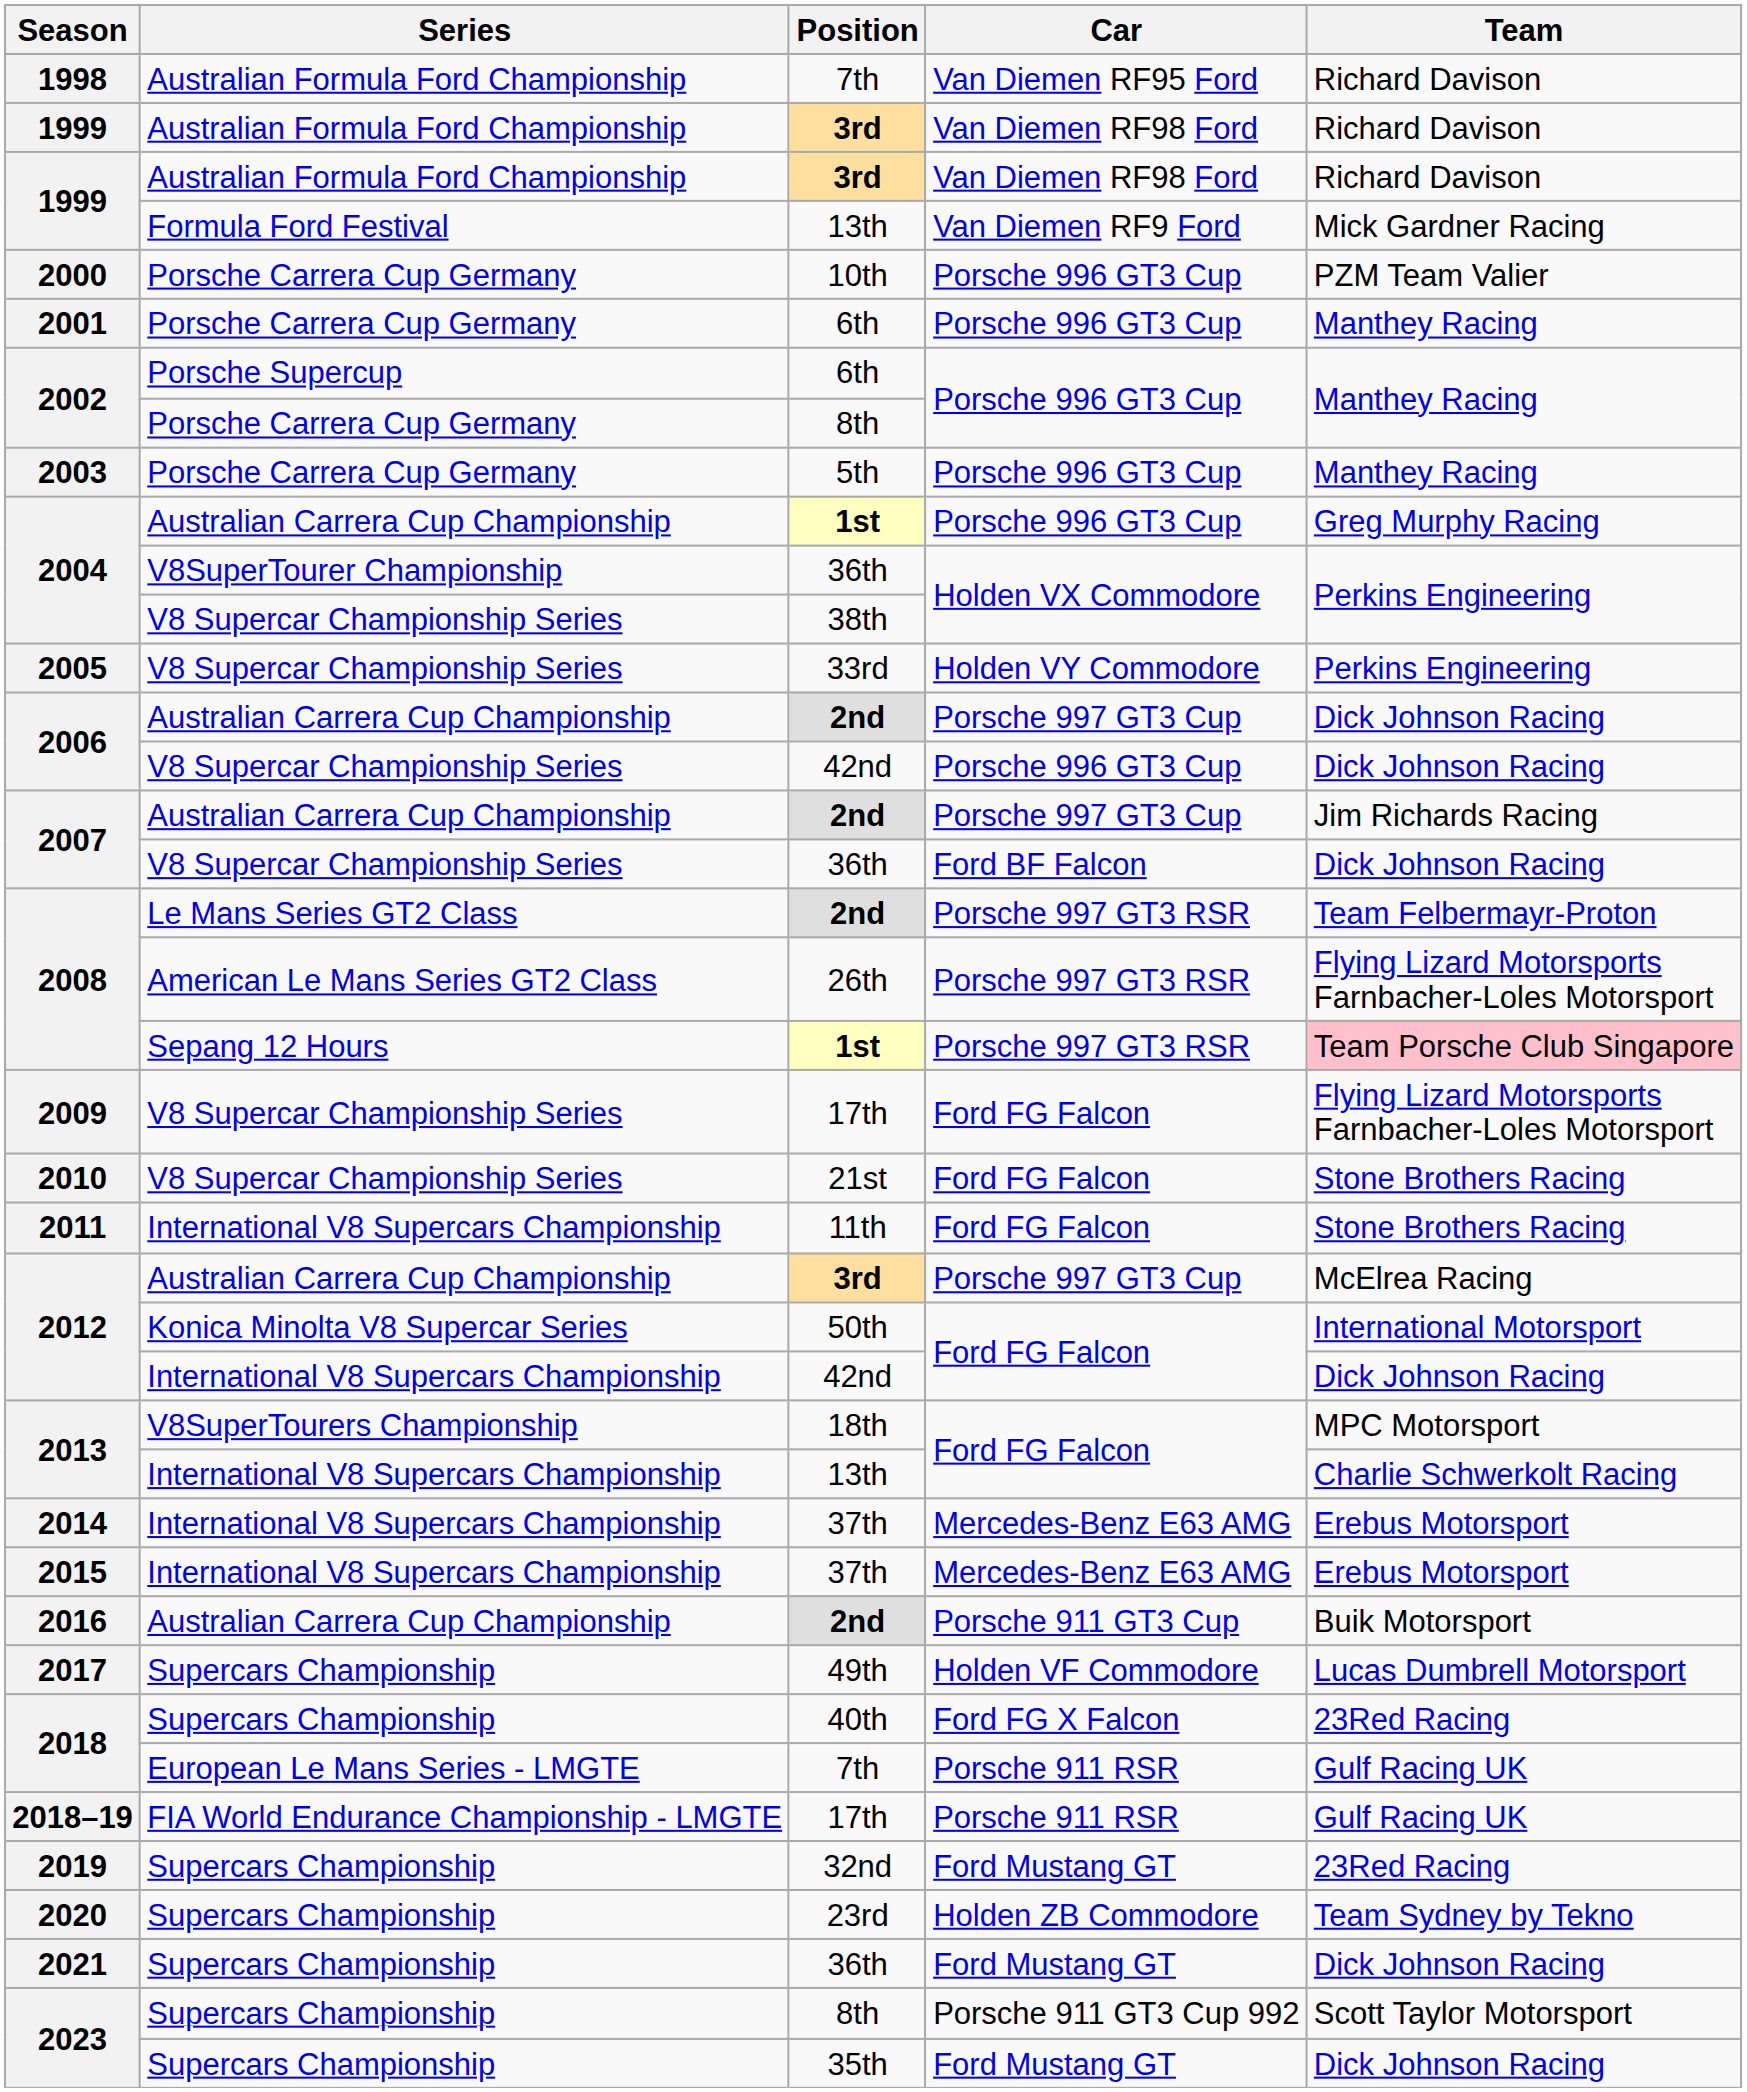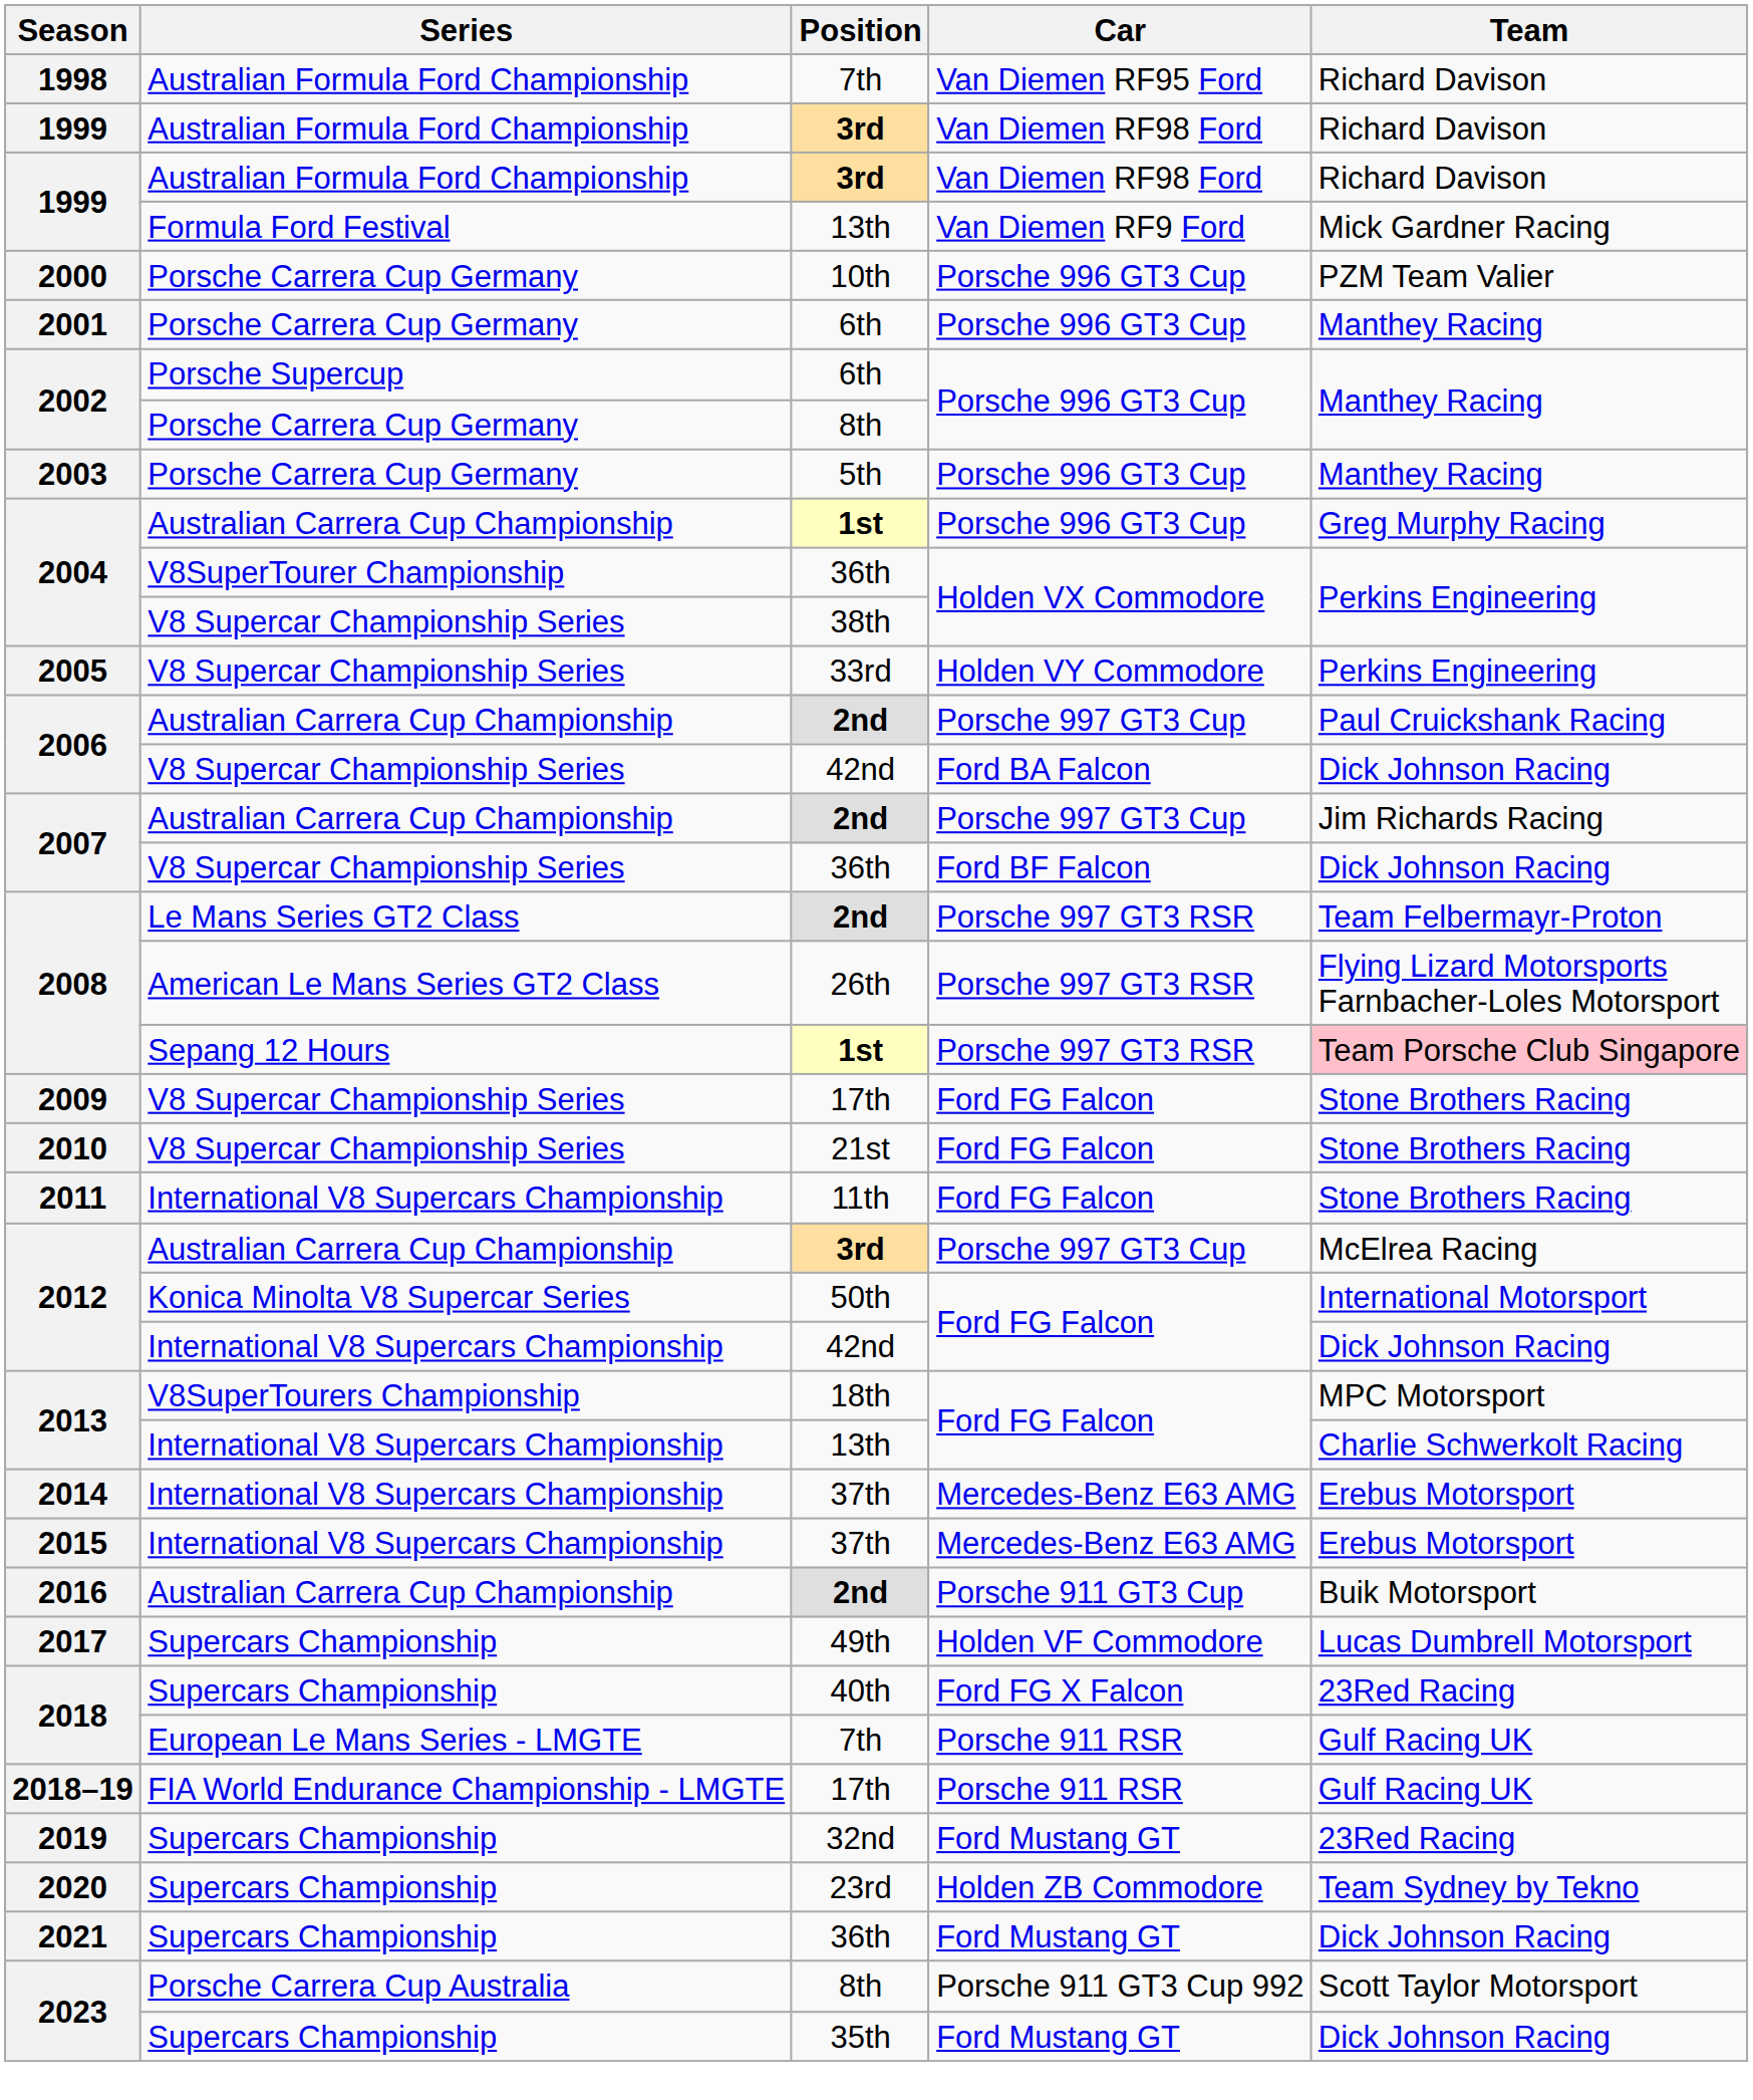 <table class="wikitable" style="font-size: 95%;">
 <tr>
 <th>Season</th>
 <th>Series</th>
 <th>Position</th>
 <th>Car</th>
 <th>Team</th>
 </tr>
 <tr>
 <th>1998</th>
 <td><a href='#'>Australian Formula Ford Championship</a></td>
 <td align="center">7th</td>
 <td><a href='#'>Van Diemen</a> RF95 <a href='#'>Ford</a></td>
 <td>Richard Davison</td>
 </tr>
 <tr>
 <th>1999</th>
 <td><a href='#'>Australian Formula Ford Championship</a></td>
 <td align="center" style="background: #ffdf9f"><strong>3rd</strong></td>
 <td><a href='#'>Van Diemen</a> RF98 <a href='#'>Ford</a></td>
 <td>Richard Davison</td>
 </tr>
 <tr>
 <th rowspan=2>1999</th>
 <td><a href='#'>Australian Formula Ford Championship</a></td>
 <td align="center" style="background: #ffdf9f"><strong>3rd</strong></td>
 <td><a href='#'>Van Diemen</a> RF98 <a href='#'>Ford</a></td>
 <td>Richard Davison</td>
 </tr>
 <tr>
 <td><a href='#'>Formula Ford Festival</a></td>
 <td align="center">13th</td>
 <td><a href='#'>Van Diemen</a> RF9 <a href='#'>Ford</a></td>
 <td>Mick Gardner Racing</td>
 </tr>
 <tr>
 <th>2000</th>
 <td><a href='#'>Porsche Carrera Cup Germany</a></td>
 <td align="center">10th</td>
 <td><a href='#'>Porsche 996 GT3 Cup</a></td>
 <td>PZM Team Valier</td>
 </tr>
 <tr>
 <th>2001</th>
 <td><a href='#'>Porsche Carrera Cup Germany</a></td>
 <td align="center">6th</td>
 <td><a href='#'>Porsche 996 GT3 Cup</a></td>
 <td><a href='#'>Manthey Racing</a></td>
 </tr>
 <tr>
 <th rowspan=2>2002</th>
 <td><a href='#'>Porsche Supercup</a></td>
 <td align="center">6th</td>
 <td rowspan=2><a href='#'>Porsche 996 GT3 Cup</a></td>
 <td rowspan=2><a href='#'>Manthey Racing</a></td>
 </tr>
 <tr>
 <td><a href='#'>Porsche Carrera Cup Germany</a></td>
 <td align="center">8th</td>
 </tr>
 <tr>
 <th>2003</th>
 <td><a href='#'>Porsche Carrera Cup Germany</a></td>
 <td align="center">5th</td>
 <td><a href='#'>Porsche 996 GT3 Cup</a></td>
 <td><a href='#'>Manthey Racing</a></td>
 </tr>
 <tr>
 <th rowspan=3>2004</th>
 <td><a href='#'>Australian Carrera Cup Championship</a></td>
 <td align="center" style="background: #ffffbf"><strong>1st</strong></td>
 <td><a href='#'>Porsche 996 GT3 Cup</a></td>
 <td><a href='#'>Greg Murphy Racing</a></td>
 </tr>
 <tr>
 <td><a href='#'>V8SuperTourer Championship</a></td>
 <td align="center">36th</td>
 <td rowspan=2><a href='#'>Holden VX Commodore</a></td>
 <td rowspan=2><a href='#'>Perkins Engineering</a></td>
 </tr>
 <tr>
 <td><a href='#'>V8 Supercar Championship Series</a></td>
 <td align="center">38th</td>
 </tr>
 <tr>
 <th>2005</th>
 <td><a href='#'>V8 Supercar Championship Series</a></td>
 <td align="center">33rd</td>
 <td><a href='#'>Holden VY Commodore</a></td>
 <td><a href='#'>Perkins Engineering</a></td>
 </tr>
 <tr>
 <th rowspan=2>2006</th>
 <td><a href='#'>Australian Carrera Cup Championship</a></td>
 <td align="center" style="background: #dfdfdf"><strong>2nd</strong></td>
 <td><a href='#'>Porsche 997 GT3 Cup</a></td>
-<td><a href='#'>Dick Johnson Racing</a></td>
+<td><a href='#'>Paul Cruickshank Racing</a></td>
 </tr>
 <tr>
 <td><a href='#'>V8 Supercar Championship Series</a></td>
 <td align="center">42nd</td>
-<td><a href='#'>Porsche 996 GT3 Cup</a></td>
+<td><a href='#'>Ford BA Falcon</a></td>
 <td><a href='#'>Dick Johnson Racing</a></td>
 </tr>
 <tr>
 <th rowspan=2>2007</th>
 <td><a href='#'>Australian Carrera Cup Championship</a></td>
 <td align="center" style="background: #dfdfdf"><strong>2nd</strong></td>
 <td><a href='#'>Porsche 997 GT3 Cup</a></td>
 <td>Jim Richards Racing</td>
 </tr>
 <tr>
 <td><a href='#'>V8 Supercar Championship Series</a></td>
 <td align="center">36th</td>
 <td><a href='#'>Ford BF Falcon</a></td>
 <td><a href='#'>Dick Johnson Racing</a></td>
 </tr>
 <tr>
 <th rowspan=3>2008</th>
 <td><a href='#'>Le Mans Series GT2 Class</a></td>
 <td align="center" style="background: #dfdfdf"><strong>2nd</strong></td>
 <td><a href='#'>Porsche 997 GT3 RSR</a></td>
 <td><a href='#'>Team Felbermayr-Proton</a></td>
 </tr>
 <tr>
 <td><a href='#'>American Le Mans Series GT2 Class</a></td>
 <td align="center">26th</td>
 <td><a href='#'>Porsche 997 GT3 RSR</a></td>
 <td><a href='#'>Flying Lizard Motorsports</a><br>Farnbacher-Loles Motorsport</td>
 </tr>
 <tr>
 <td><a href='#'>Sepang 12 Hours</a></td>
 <td align="center" style="background: #ffffbf"><strong>1st</strong></td>
 <td><a href='#'>Porsche 997 GT3 RSR</a></td>
 <td style="background: pink;">Team Porsche Club Singapore</td>
 </tr>
 <tr>
 <th>2009</th>
 <td><a href='#'>V8 Supercar Championship Series</a></td>
 <td align="center">17th</td>
 <td><a href='#'>Ford FG Falcon</a></td>
-<td><a href='#'>Flying Lizard Motorsports</a><br>Farnbacher-Loles Motorsport</td>
+<td><a href='#'>Stone Brothers Racing</a></td>
 </tr>
 <tr>
 <th>2010</th>
 <td><a href='#'>V8 Supercar Championship Series</a></td>
 <td align="center">21st</td>
 <td><a href='#'>Ford FG Falcon</a></td>
 <td><a href='#'>Stone Brothers Racing</a></td>
 </tr>
 <tr>
 <th>2011</th>
 <td><a href='#'>International V8 Supercars Championship</a></td>
 <td align="center">11th</td>
 <td><a href='#'>Ford FG Falcon</a></td>
 <td><a href='#'>Stone Brothers Racing</a></td>
 </tr>
 <tr>
 <th rowspan=3>2012</th>
 <td><a href='#'>Australian Carrera Cup Championship</a></td>
 <td align="center" style="background: #ffdf9f"><strong>3rd</strong></td>
 <td><a href='#'>Porsche 997 GT3 Cup</a></td>
 <td>McElrea Racing</td>
 </tr>
 <tr>
 <td><a href='#'>Konica Minolta V8 Supercar Series</a></td>
 <td align="center">50th</td>
 <td rowspan=2><a href='#'>Ford FG Falcon</a></td>
 <td><a href='#'>International Motorsport</a></td>
 </tr>
 <tr>
 <td><a href='#'>International V8 Supercars Championship</a></td>
 <td align="center">42nd</td>
 <td><a href='#'>Dick Johnson Racing</a></td>
 </tr>
 <tr>
 <th rowspan=2>2013</th>
 <td><a href='#'>V8SuperTourers Championship</a></td>
 <td align="center">18th</td>
 <td rowspan=2><a href='#'>Ford FG Falcon</a></td>
 <td>MPC Motorsport</td>
 </tr>
 <tr>
 <td><a href='#'>International V8 Supercars Championship</a></td>
 <td align="center">13th</td>
 <td><a href='#'>Charlie Schwerkolt Racing</a></td>
 </tr>
 <tr>
 <th>2014</th>
 <td><a href='#'>International V8 Supercars Championship</a></td>
 <td align="center">37th</td>
 <td><a href='#'>Mercedes-Benz E63 AMG</a></td>
 <td><a href='#'>Erebus Motorsport</a></td>
 </tr>
 <tr>
 <th>2015</th>
 <td><a href='#'>International V8 Supercars Championship</a></td>
 <td align="center">37th</td>
 <td><a href='#'>Mercedes-Benz E63 AMG</a></td>
 <td><a href='#'>Erebus Motorsport</a></td>
 </tr>
 <tr>
 <th>2016</th>
 <td><a href='#'>Australian Carrera Cup Championship</a></td>
 <td align="center" style="background: #dfdfdf"><strong>2nd</strong></td>
 <td><a href='#'>Porsche 911 GT3 Cup</a></td>
 <td>Buik Motorsport</td>
 </tr>
 <tr>
 <th>2017</th>
 <td><a href='#'>Supercars Championship</a></td>
 <td align="center">49th</td>
 <td><a href='#'>Holden VF Commodore</a></td>
 <td><a href='#'>Lucas Dumbrell Motorsport</a></td>
 </tr>
 <tr>
 <th rowspan=2>2018</th>
 <td><a href='#'>Supercars Championship</a></td>
 <td align="center">40th</td>
 <td><a href='#'>Ford FG X Falcon</a></td>
 <td><a href='#'>23Red Racing</a></td>
 </tr>
 <tr>
 <td><a href='#'>European Le Mans Series - LMGTE</a></td>
 <td align="center">7th</td>
 <td><a href='#'>Porsche 911 RSR</a></td>
 <td><a href='#'>Gulf Racing UK</a></td>
 </tr>
 <tr>
 <th>2018–19</th>
 <td><a href='#'>FIA World Endurance Championship - LMGTE</a></td>
 <td align="center">17th</td>
 <td><a href='#'>Porsche 911 RSR</a></td>
 <td><a href='#'>Gulf Racing UK</a></td>
 </tr>
 <tr>
 <th>2019</th>
 <td><a href='#'>Supercars Championship</a></td>
 <td align="center">32nd</td>
 <td><a href='#'>Ford Mustang GT</a></td>
 <td><a href='#'>23Red Racing</a></td>
 </tr>
 <tr>
 <th>2020</th>
 <td><a href='#'>Supercars Championship</a></td>
 <td align="center">23rd</td>
 <td><a href='#'>Holden ZB Commodore</a></td>
 <td><a href='#'>Team Sydney by Tekno</a></td>
 </tr>
 <tr>
 <th>2021</th>
 <td><a href='#'>Supercars Championship</a></td>
 <td align="center">36th</td>
 <td><a href='#'>Ford Mustang GT</a></td>
 <td><a href='#'>Dick Johnson Racing</a></td>
 </tr>
 <tr>
 <th rowspan=2>2023</th>
-<td><a href='#'>Supercars Championship</a></td>
+<td><a href='#'>Porsche Carrera Cup Australia</a></td>
 <td align="center">8th</td>
 <td>Porsche 911 GT3 Cup 992</td>
 <td>Scott Taylor Motorsport</td>
 </tr>
 <tr>
 <td><a href='#'>Supercars Championship</a></td>
 <td align="center">35th</td>
 <td><a href='#'>Ford Mustang GT</a></td>
 <td><a href='#'>Dick Johnson Racing</a></td>
 </tr>
 </table>
